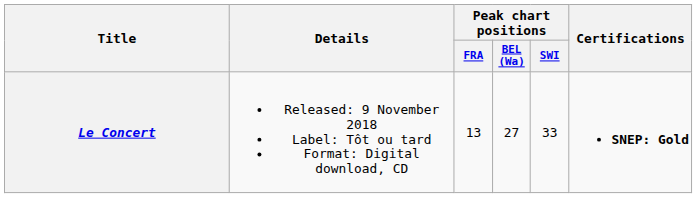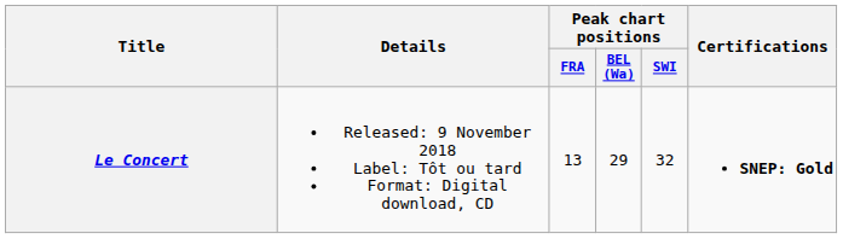 <table class="wikitable plainrowheaders" style="text-align:center;">
 <tr>
 <th scope="col" rowspan="2" style="width:17em;">Title</th>
 <th scope="col" rowspan="2" style="width:17em;">Details</th>
 <th scope="col" colspan="3">Peak chart positions</th>
 <th scope="col" rowspan="2">Certifications</th>
 </tr>
 <tr>
 <th scope="col" style="width:3em;font-size:85%;"><a href='#'>FRA</a><br></th>
 <th scope="col" style="width:3em;font-size:85%;"><a href='#'>BEL<br>(Wa)</a><br></th>
 <th scope="col" style="width:3em;font-size:85%;"><a href='#'>SWI</a><br></th>
 </tr>
 <tr>
 <th scope="row"><em><a href='#'>Le Concert</a></em></th>
 <td><br><ul><li>Released: 9 November 2018</li><li>Label: Tôt ou tard</li><li>Format: Digital download, CD</li></ul></td>
 <td>13</td>
-<td>27</td>
-<td>33</td>
+<td>29</td>
+<td>32</td>
 <td><strong><br><ul><li>SNEP: Gold</li></ul></strong></td>
 </tr>
 </table>
